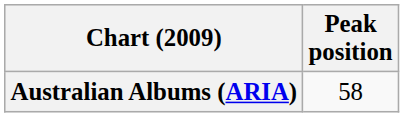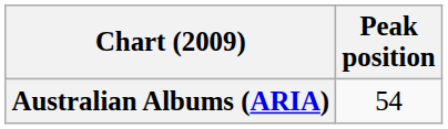 <table class="wikitable plainrowheaders">
 <tr>
 <th scope="col">Chart (2009)</th>
 <th scope="col">Peak<br>position</th>
 </tr>
 <tr>
 <th scope="row">Australian Albums (<a href='#'>ARIA</a>)</th>
-<td align="center">58</td>
+<td align="center">54</td>
 </tr>
 </table>
